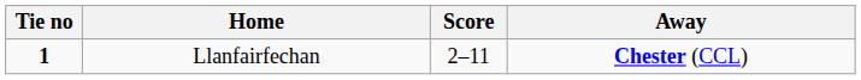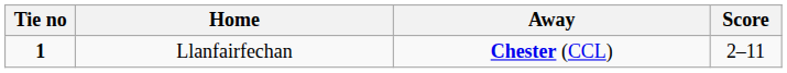 <table class="wikitable" style="text-align:center">
 <tr>
 <th width=50>Tie no</th>
 <th width=250>Home</th>
+<th width=250>Away</th>
 <th width=50>Score</th>
-<th width=250>Away</th>
 </tr>
 <tr>
 <td><strong>1</strong></td>
 <td>Llanfairfechan</td>
+<td><strong><a href='#'>Chester</a></strong> (<a href='#'>CCL</a>)</td>
 <td>2–11</td>
-<td><strong><a href='#'>Chester</a></strong> (<a href='#'>CCL</a>)</td>
 </tr>
 </table>
